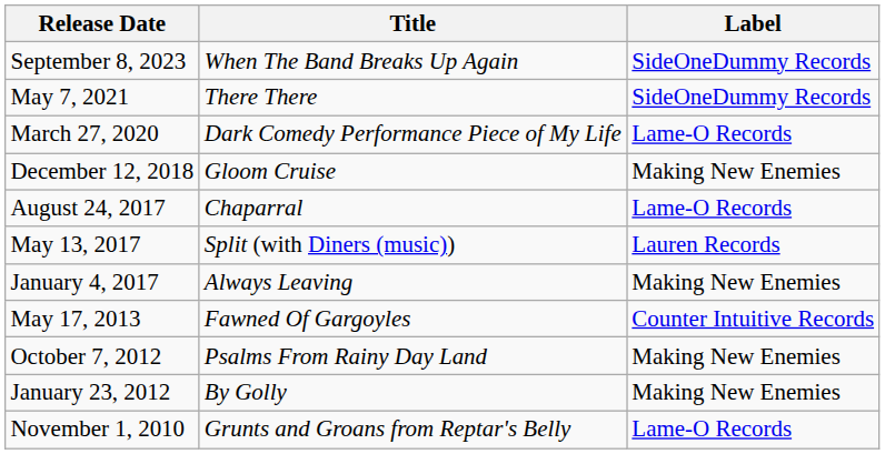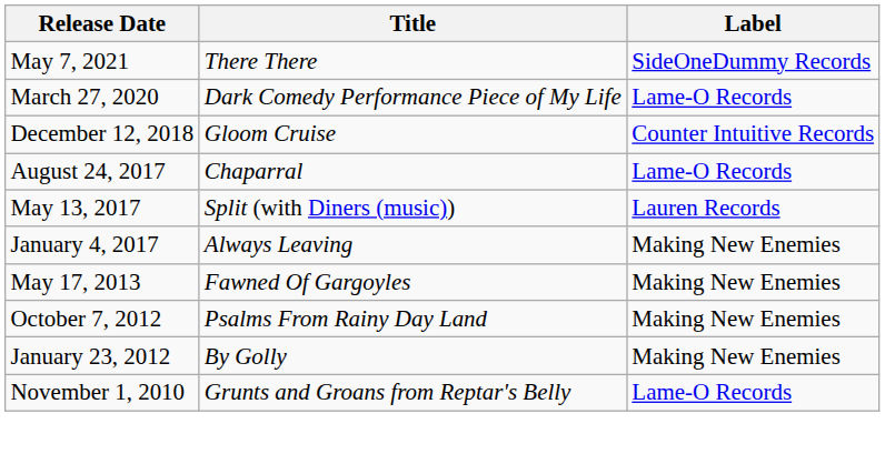 <table class="wikitable">
 <tr>
 <th>Release Date</th>
 <th>Title</th>
 <th>Label</th>
-</tr>
-<tr>
-<td>September 8, 2023</td>
-<td><em>When The Band Breaks Up Again</em></td>
-<td><a href='#'>SideOneDummy Records</a></td>
 </tr>
 <tr>
 <td>May 7, 2021</td>
 <td><em>There There</em></td>
 <td><a href='#'>SideOneDummy Records</a></td>
 </tr>
 <tr>
 <td>March 27, 2020</td>
 <td><em>Dark Comedy Performance Piece of My Life</em></td>
 <td><a href='#'>Lame-O Records</a></td>
 </tr>
 <tr>
 <td>December 12, 2018</td>
 <td><em>Gloom Cruise</em></td>
-<td>Making New Enemies</td>
+<td><a href='#'>Counter Intuitive Records</a></td>
 </tr>
 <tr>
 <td>August 24, 2017</td>
 <td><em>Chaparral</em></td>
 <td><a href='#'>Lame-O Records</a></td>
 </tr>
 <tr>
 <td>May 13, 2017</td>
 <td><em>Split</em> (with <a href='#'>Diners (music)</a>)</td>
 <td><a href='#'>Lauren Records</a></td>
 </tr>
 <tr>
 <td>January 4, 2017</td>
 <td><em>Always Leaving</em></td>
 <td>Making New Enemies</td>
 </tr>
 <tr>
 <td>May 17, 2013</td>
 <td><em>Fawned Of Gargoyles</em></td>
-<td><a href='#'>Counter Intuitive Records</a></td>
+<td>Making New Enemies</td>
 </tr>
 <tr>
 <td>October 7, 2012</td>
 <td><em>Psalms From Rainy Day Land</em></td>
 <td>Making New Enemies</td>
 </tr>
 <tr>
 <td>January 23, 2012</td>
 <td><em>By Golly</em></td>
 <td>Making New Enemies</td>
 </tr>
 <tr>
 <td>November 1, 2010</td>
 <td><em>Grunts and Groans from Reptar's Belly</em></td>
 <td><a href='#'>Lame-O Records</a></td>
 </tr>
 </table>
